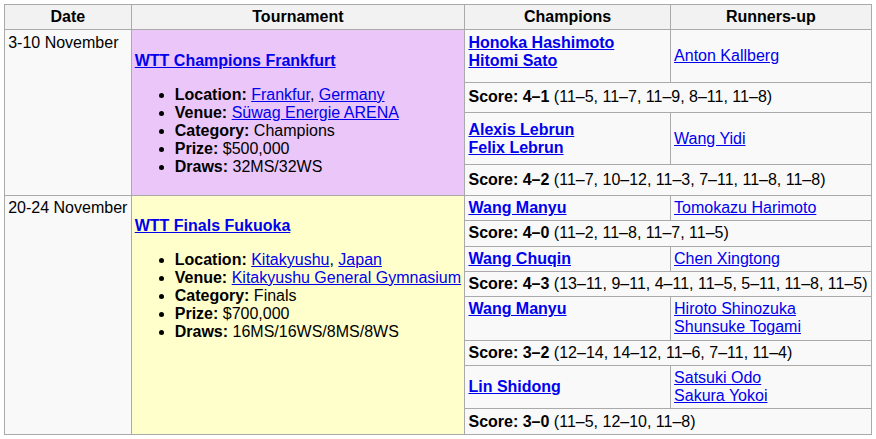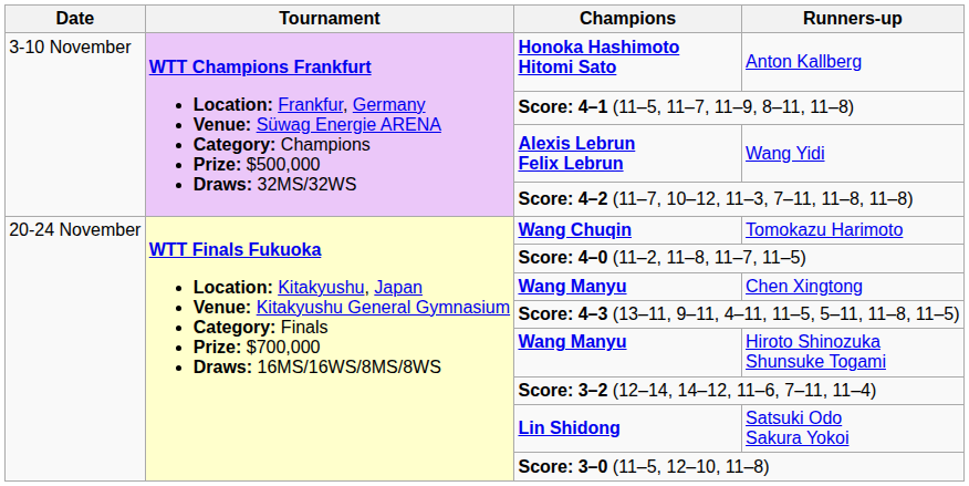 <table class="wikitable">
 <tr>
 <th scope=col>Date</th>
 <th scope=col>Tournament</th>
 <th scope=col>Champions</th>
 <th scope=col>Runners-up</th>
 </tr>
 <tr valign=top>
 <td rowspan=4>3-10 November</td>
 <td style="background:#EBC7F9;" rowspan="4"><br><strong><a href='#'>WTT Champions Frankfurt</a></strong><ul><li><strong>Location:</strong> <a href='#'>Frankfur</a>, <a href='#'>Germany</a></li><li><strong>Venue:</strong> <a href='#'>Süwag Energie ARENA</a></li><li><strong>Category:</strong> Champions</li><li><strong>Prize:</strong> $500,000</li><li><strong>Draws:</strong> 32MS/32WS</li></ul></td>
 <td><strong> <a href='#'>Honoka Hashimoto</a><br> <a href='#'>Hitomi Sato</a></strong></td>
 <td valign=middle> <a href='#'>Anton Kallberg</a></td>
 </tr>
 <tr>
 <td colspan=2><strong>Score: 4–1</strong> (11–5, 11–7, 11–9, 8–11, 11–8)</td>
 </tr>
 <tr valign=middle>
 <td><strong> <a href='#'>Alexis Lebrun</a><br> <a href='#'>Felix Lebrun</a></strong></td>
 <td> <a href='#'>Wang Yidi</a></td>
 </tr>
 <tr>
 <td colspan=2><strong>Score: 4–2</strong> (11–7, 10–12, 11–3, 7–11, 11–8, 11–8)</td>
 </tr>
 <tr valign=top>
 <td rowspan=8>20-24 November</td>
 <td style="background:#ffc;" rowspan="8"><br><strong><a href='#'>WTT Finals Fukuoka</a></strong><ul><li><strong>Location:</strong> <a href='#'>Kitakyushu</a>, <a href='#'>Japan</a></li><li><strong>Venue:</strong> <a href='#'>Kitakyushu General Gymnasium</a></li><li><strong>Category:</strong> Finals</li><li><strong>Prize:</strong> $700,000</li><li><strong>Draws:</strong> 16MS/16WS/8MS/8WS</li></ul></td>
-<td><strong> <a href='#'>Wang Manyu</a></strong></td>
+<td><strong> <a href='#'>Wang Chuqin</a></strong></td>
 <td> <a href='#'>Tomokazu Harimoto</a></td>
 </tr>
 <tr>
 <td colspan=2><strong>Score: 4–0</strong> (11–2, 11–8, 11–7, 11–5)</td>
 </tr>
 <tr valign=top>
-<td><strong> <a href='#'>Wang Chuqin</a></strong></td>
+<td><strong> <a href='#'>Wang Manyu</a></strong></td>
 <td> <a href='#'>Chen Xingtong</a></td>
 </tr>
 <tr>
 <td colspan=2><strong>Score: 4–3</strong> (13–11, 9–11, 4–11, 11–5, 5–11, 11–8, 11–5)</td>
 </tr>
 <tr valign=top>
 <td><strong> <a href='#'>Wang Manyu</a></strong></td>
 <td> <a href='#'>Hiroto Shinozuka</a><br> <a href='#'>Shunsuke Togami</a></td>
 </tr>
 <tr>
 <td colspan=2><strong>Score: 3–2</strong> (12–14, 14–12, 11–6, 7–11, 11–4)</td>
 </tr>
 <tr valign=top>
 <td valign=middle><strong> <a href='#'>Lin Shidong</a></strong></td>
 <td> <a href='#'>Satsuki Odo</a><br> <a href='#'>Sakura Yokoi</a></td>
 </tr>
 <tr>
 <td colspan=2><strong>Score: 3–0</strong> (11–5, 12–10, 11–8)</td>
 </tr>
 </table>
